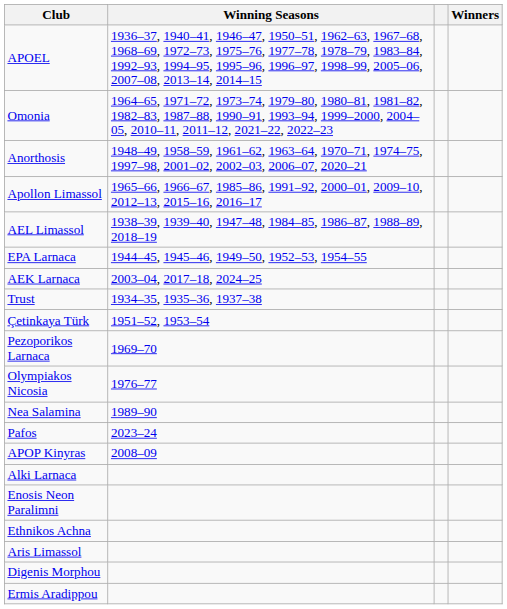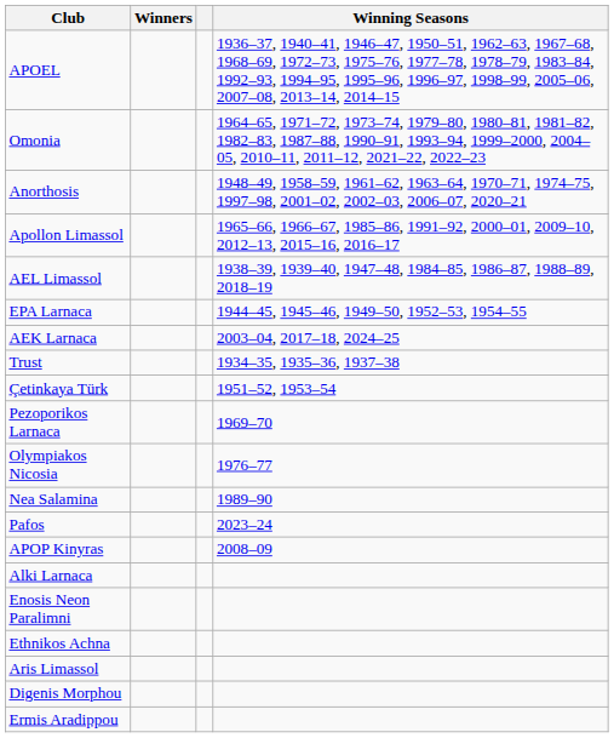 <table class="wikitable sortable">
 <tr>
 <th width="120">Club</th>
+<th width="10">Winners</th>
+<th width="10"></th>
 <th width="400">Winning Seasons</th>
-<th width="10"></th>
-<th width="10">Winners</th>
 </tr>
 <tr>
 <td><a href='#'>APOEL</a></td>
-<td><a href='#'>1936–37</a>, <a href='#'>1940–41</a>, <a href='#'>1946–47</a>, <a href='#'>1950–51</a>, <a href='#'>1962–63</a>, <a href='#'>1967–68</a>, <a href='#'>1968–69</a>, <a href='#'>1972–73</a>, <a href='#'>1975–76</a>, <a href='#'>1977–78</a>, <a href='#'>1978–79</a>, <a href='#'>1983–84</a>, <a href='#'>1992–93</a>, <a href='#'>1994–95</a>, <a href='#'>1995–96</a>, <a href='#'>1996–97</a>, <a href='#'>1998–99</a>, <a href='#'>2005–06</a>, <a href='#'>2007–08</a>, <a href='#'>2013–14</a>, <a href='#'>2014–15</a></td>
 <td></td>
 <td></td>
+<td><a href='#'>1936–37</a>, <a href='#'>1940–41</a>, <a href='#'>1946–47</a>, <a href='#'>1950–51</a>, <a href='#'>1962–63</a>, <a href='#'>1967–68</a>, <a href='#'>1968–69</a>, <a href='#'>1972–73</a>, <a href='#'>1975–76</a>, <a href='#'>1977–78</a>, <a href='#'>1978–79</a>, <a href='#'>1983–84</a>, <a href='#'>1992–93</a>, <a href='#'>1994–95</a>, <a href='#'>1995–96</a>, <a href='#'>1996–97</a>, <a href='#'>1998–99</a>, <a href='#'>2005–06</a>, <a href='#'>2007–08</a>, <a href='#'>2013–14</a>, <a href='#'>2014–15</a></td>
 </tr>
 <tr>
 <td><a href='#'>Omonia</a></td>
-<td><a href='#'>1964–65</a>, <a href='#'>1971–72</a>, <a href='#'>1973–74</a>, <a href='#'>1979–80</a>, <a href='#'>1980–81</a>, <a href='#'>1981–82</a>, <a href='#'>1982–83</a>, <a href='#'>1987–88</a>, <a href='#'>1990–91</a>, <a href='#'>1993–94</a>, <a href='#'>1999–2000</a>, <a href='#'>2004–05</a>, <a href='#'>2010–11</a>, <a href='#'>2011–12</a>, <a href='#'>2021–22</a>, <a href='#'>2022–23</a></td>
 <td></td>
 <td></td>
+<td><a href='#'>1964–65</a>, <a href='#'>1971–72</a>, <a href='#'>1973–74</a>, <a href='#'>1979–80</a>, <a href='#'>1980–81</a>, <a href='#'>1981–82</a>, <a href='#'>1982–83</a>, <a href='#'>1987–88</a>, <a href='#'>1990–91</a>, <a href='#'>1993–94</a>, <a href='#'>1999–2000</a>, <a href='#'>2004–05</a>, <a href='#'>2010–11</a>, <a href='#'>2011–12</a>, <a href='#'>2021–22</a>, <a href='#'>2022–23</a></td>
 </tr>
 <tr>
 <td><a href='#'>Anorthosis</a></td>
-<td 1948–49,><a href='#'>1948–49</a>, <a href='#'>1958–59</a>, <a href='#'>1961–62</a>, <a href='#'>1963–64</a>, <a href='#'>1970–71</a>, <a href='#'>1974–75</a>, <a href='#'>1997–98</a>, <a href='#'>2001–02</a>, <a href='#'>2002–03</a>, <a href='#'>2006–07</a>, <a href='#'>2020–21</a></td>
 <td></td>
 <td></td>
+<td 1948–49,><a href='#'>1948–49</a>, <a href='#'>1958–59</a>, <a href='#'>1961–62</a>, <a href='#'>1963–64</a>, <a href='#'>1970–71</a>, <a href='#'>1974–75</a>, <a href='#'>1997–98</a>, <a href='#'>2001–02</a>, <a href='#'>2002–03</a>, <a href='#'>2006–07</a>, <a href='#'>2020–21</a></td>
 </tr>
 <tr>
 <td><a href='#'>Apollon Limassol</a></td>
-<td><a href='#'>1965–66</a>, <a href='#'>1966–67</a>, <a href='#'>1985–86</a>, <a href='#'>1991–92</a>, <a href='#'>2000–01</a>, <a href='#'>2009–10</a>, <a href='#'>2012–13</a>, <a href='#'>2015–16</a>, <a href='#'>2016–17</a></td>
 <td></td>
 <td></td>
+<td><a href='#'>1965–66</a>, <a href='#'>1966–67</a>, <a href='#'>1985–86</a>, <a href='#'>1991–92</a>, <a href='#'>2000–01</a>, <a href='#'>2009–10</a>, <a href='#'>2012–13</a>, <a href='#'>2015–16</a>, <a href='#'>2016–17</a></td>
 </tr>
 <tr>
 <td><a href='#'>AEL Limassol</a></td>
-<td><a href='#'>1938–39</a>, <a href='#'>1939–40</a>, <a href='#'>1947–48</a>, <a href='#'>1984–85</a>, <a href='#'>1986–87</a>, <a href='#'>1988–89</a>, <a href='#'>2018–19</a></td>
 <td></td>
 <td></td>
+<td><a href='#'>1938–39</a>, <a href='#'>1939–40</a>, <a href='#'>1947–48</a>, <a href='#'>1984–85</a>, <a href='#'>1986–87</a>, <a href='#'>1988–89</a>, <a href='#'>2018–19</a></td>
 </tr>
 <tr>
 <td><a href='#'>EPA Larnaca</a></td>
-<td><a href='#'>1944–45</a>, <a href='#'>1945–46</a>, <a href='#'>1949–50</a>, <a href='#'>1952–53</a>, <a href='#'>1954–55</a></td>
 <td></td>
 <td></td>
+<td><a href='#'>1944–45</a>, <a href='#'>1945–46</a>, <a href='#'>1949–50</a>, <a href='#'>1952–53</a>, <a href='#'>1954–55</a></td>
 </tr>
 <tr>
 <td><a href='#'>AEK Larnaca</a></td>
-<td><a href='#'>2003–04</a>, <a href='#'>2017–18</a>, <a href='#'>2024–25</a></td>
 <td></td>
 <td></td>
+<td><a href='#'>2003–04</a>, <a href='#'>2017–18</a>, <a href='#'>2024–25</a></td>
 </tr>
 <tr>
 <td><a href='#'>Trust</a></td>
-<td><a href='#'>1934–35</a>, <a href='#'>1935–36</a>, <a href='#'>1937–38</a></td>
 <td></td>
 <td></td>
+<td><a href='#'>1934–35</a>, <a href='#'>1935–36</a>, <a href='#'>1937–38</a></td>
 </tr>
 <tr>
 <td><a href='#'>Çetinkaya Türk</a></td>
-<td><a href='#'>1951–52</a>, <a href='#'>1953–54</a></td>
 <td></td>
 <td></td>
+<td><a href='#'>1951–52</a>, <a href='#'>1953–54</a></td>
 </tr>
 <tr>
 <td><a href='#'>Pezoporikos Larnaca</a></td>
-<td><a href='#'>1969–70</a></td>
 <td></td>
 <td></td>
+<td><a href='#'>1969–70</a></td>
 </tr>
 <tr>
 <td><a href='#'>Olympiakos Nicosia</a></td>
-<td><a href='#'>1976–77</a></td>
 <td></td>
 <td></td>
+<td><a href='#'>1976–77</a></td>
 </tr>
 <tr>
 <td><a href='#'>Nea Salamina</a></td>
-<td><a href='#'>1989–90</a></td>
 <td></td>
 <td></td>
+<td><a href='#'>1989–90</a></td>
 </tr>
 <tr>
 <td><a href='#'>Pafos</a></td>
-<td><a href='#'>2023–24</a></td>
 <td></td>
 <td></td>
+<td><a href='#'>2023–24</a></td>
 </tr>
 <tr>
 <td><a href='#'>APOP Kinyras</a></td>
-<td><a href='#'>2008–09</a></td>
 <td></td>
 <td></td>
+<td><a href='#'>2008–09</a></td>
 </tr>
 <tr>
 <td><a href='#'>Alki Larnaca</a></td>
 <td></td>
 <td></td>
 <td></td>
 </tr>
 <tr>
 <td><a href='#'>Enosis Neon Paralimni</a></td>
 <td></td>
 <td></td>
 <td></td>
 </tr>
 <tr>
 <td><a href='#'>Ethnikos Achna</a></td>
 <td></td>
 <td></td>
 <td></td>
 </tr>
 <tr>
 <td><a href='#'>Aris Limassol</a></td>
 <td></td>
 <td></td>
 <td></td>
 </tr>
 <tr>
 <td><a href='#'>Digenis Morphou</a></td>
 <td></td>
 <td></td>
 <td></td>
 </tr>
 <tr>
 <td><a href='#'>Ermis Aradippou</a></td>
 <td></td>
 <td></td>
 <td></td>
 </tr>
 </table>
